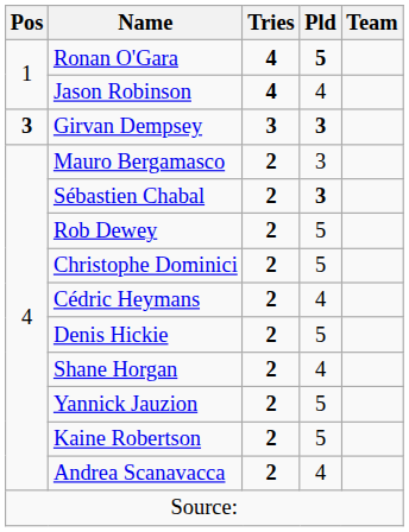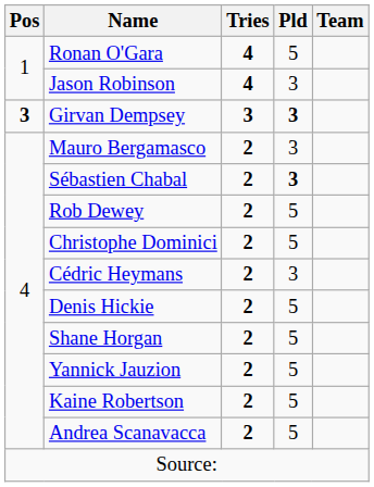 <table class="wikitable" style="text-align:center">
 <tr>
 <th>Pos</th>
 <th>Name</th>
 <th>Tries</th>
 <th>Pld</th>
 <th>Team</th>
 </tr>
 <tr>
 <td rowspan="2">1</td>
 <td style="text-align:left"><a href='#'>Ronan O'Gara</a></td>
 <td><strong>4</strong></td>
-<td><strong>5</strong></td>
+<td>5</td>
 <td style="text-align:left"></td>
 </tr>
 <tr>
 <td style="text-align:left"><a href='#'>Jason Robinson</a></td>
 <td><strong>4</strong></td>
-<td>4</td>
+<td>3</td>
 <td style="text-align:left"></td>
 </tr>
 <tr>
 <td><strong>3</strong></td>
 <td style="text-align:left"><a href='#'>Girvan Dempsey</a></td>
 <td><strong>3</strong></td>
 <td><strong>3</strong></td>
 <td style="text-align:left"></td>
 </tr>
 <tr>
 <td rowspan="10">4</td>
 <td style="text-align:left"><a href='#'>Mauro Bergamasco</a></td>
 <td><strong>2</strong></td>
 <td>3</td>
 <td style="text-align:left"></td>
 </tr>
 <tr>
 <td style="text-align:left"><a href='#'>Sébastien Chabal</a></td>
 <td><strong>2</strong></td>
 <td><strong>3</strong></td>
 <td style="text-align:left"></td>
 </tr>
 <tr>
 <td style="text-align:left"><a href='#'>Rob Dewey</a></td>
 <td><strong>2</strong></td>
 <td>5</td>
 <td style="text-align:left"></td>
 </tr>
 <tr>
 <td style="text-align:left"><a href='#'>Christophe Dominici</a></td>
 <td><strong>2</strong></td>
 <td>5</td>
 <td style="text-align:left"></td>
 </tr>
 <tr>
 <td style="text-align:left"><a href='#'>Cédric Heymans</a></td>
 <td><strong>2</strong></td>
-<td>4</td>
+<td>3</td>
 <td style="text-align:left"></td>
 </tr>
 <tr>
 <td style="text-align:left"><a href='#'>Denis Hickie</a></td>
 <td><strong>2</strong></td>
 <td>5</td>
 <td style="text-align:left"></td>
 </tr>
 <tr>
 <td style="text-align:left"><a href='#'>Shane Horgan</a></td>
 <td><strong>2</strong></td>
-<td>4</td>
+<td>5</td>
 <td style="text-align:left"></td>
 </tr>
 <tr>
 <td style="text-align:left"><a href='#'>Yannick Jauzion</a></td>
 <td><strong>2</strong></td>
 <td>5</td>
 <td style="text-align:left"></td>
 </tr>
 <tr>
 <td style="text-align:left"><a href='#'>Kaine Robertson</a></td>
 <td><strong>2</strong></td>
 <td>5</td>
 <td style="text-align:left"></td>
 </tr>
 <tr>
 <td style="text-align:left"><a href='#'>Andrea Scanavacca</a></td>
 <td><strong>2</strong></td>
-<td>4</td>
+<td>5</td>
 <td style="text-align:left"></td>
 </tr>
 <tr>
 <td colspan="5">Source: </td>
 </tr>
 </table>
